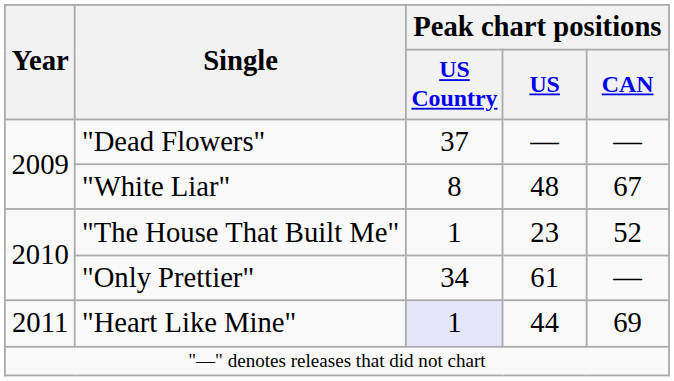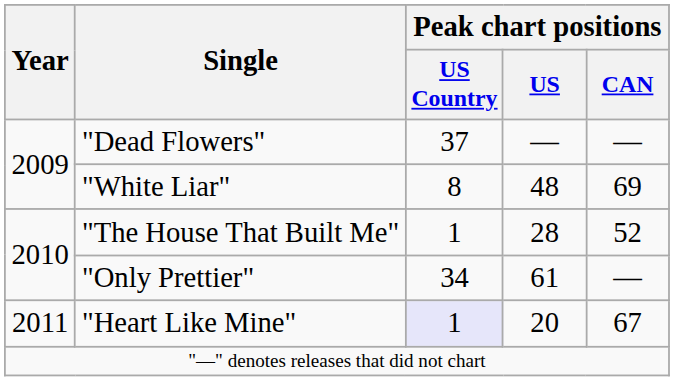 <table class="wikitable" style="text-align:center;">
 <tr>
 <th rowspan="2">Year</th>
 <th rowspan="2">Single</th>
 <th colspan="3">Peak chart positions</th>
 </tr>
 <tr style="font-size:smaller;">
 <th style="width:40px;"><a href='#'>US Country</a></th>
 <th style="width:40px;"><a href='#'>US</a></th>
 <th style="width:40px;"><a href='#'>CAN</a></th>
 </tr>
 <tr>
 <td rowspan="2">2009</td>
 <td style="text-align:left;">"Dead Flowers"</td>
 <td>37</td>
 <td>—</td>
 <td>—</td>
 </tr>
 <tr>
 <td style="text-align:left;">"White Liar"</td>
 <td>8</td>
 <td>48</td>
-<td>67</td>
+<td>69</td>
 </tr>
 <tr>
 <td rowspan="2">2010</td>
 <td style="text-align:left;">"The House That Built Me"</td>
 <td>1</td>
-<td>23</td>
+<td>28</td>
 <td>52</td>
 </tr>
 <tr>
 <td style="text-align:left;">"Only Prettier"</td>
 <td>34</td>
 <td>61</td>
 <td>—</td>
 </tr>
 <tr>
 <td>2011</td>
 <td style="text-align:left;">"Heart Like Mine"</td>
 <td style="background: lavender;">1</td>
-<td>44</td>
-<td>69</td>
+<td>20</td>
+<td>67</td>
 </tr>
 <tr>
 <td colspan="10" style="font-size:8pt">"—" denotes releases that did not chart</td>
 </tr>
 </table>
